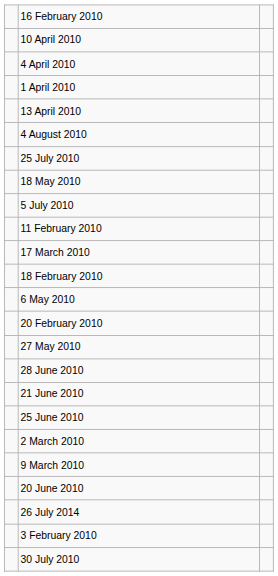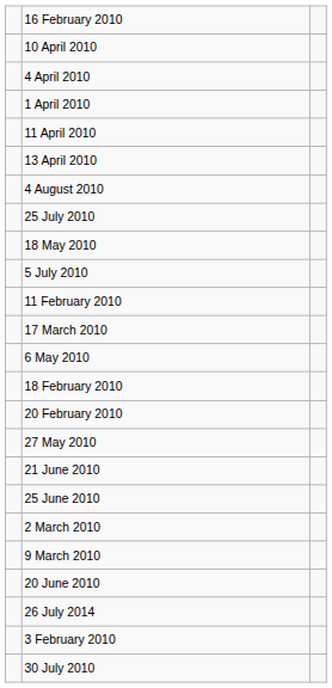 <table class="wikitable" style="font-size: 80%; float: left; width: 26em; margin-right: 1em; height: 700px">
 <tr>
 <td></td>
 <td>16 February 2010</td>
 <td></td>
 </tr>
 <tr>
 <td></td>
 <td>10 April 2010</td>
 <td></td>
 </tr>
 <tr>
 <td></td>
 <td>4 April 2010</td>
 <td></td>
 </tr>
 <tr>
 <td></td>
 <td>1 April 2010</td>
+<td></td>
+</tr>
+<tr>
+<td></td>
+<td>11 April 2010</td>
 <td></td>
 </tr>
 <tr>
 <td></td>
 <td>13 April 2010</td>
 <td></td>
 </tr>
 <tr>
 <td></td>
 <td>4 August 2010</td>
 <td></td>
 </tr>
 <tr>
 <td></td>
 <td>25 July 2010</td>
 <td></td>
 </tr>
 <tr>
 <td></td>
 <td>18 May 2010</td>
 <td></td>
 </tr>
 <tr>
 <td></td>
 <td>5 July 2010</td>
 <td></td>
 </tr>
 <tr>
 <td></td>
 <td>11 February 2010</td>
 <td></td>
 </tr>
 <tr>
 <td></td>
 <td>17 March 2010</td>
 <td></td>
 </tr>
 <tr>
 <td></td>
-<td>18 February 2010</td>
+<td>6 May 2010</td>
 <td></td>
 </tr>
 <tr>
 <td></td>
-<td>6 May 2010</td>
+<td>18 February 2010</td>
 <td></td>
 </tr>
 <tr>
 <td></td>
 <td>20 February 2010</td>
 <td></td>
 </tr>
 <tr>
 <td></td>
 <td>27 May 2010</td>
-<td></td>
-</tr>
-<tr>
-<td><strong></strong></td>
-<td>28 June 2010</td>
 <td></td>
 </tr>
 <tr>
 <td></td>
 <td>21 June 2010</td>
 <td></td>
 </tr>
 <tr>
 <td></td>
 <td>25 June 2010</td>
 <td></td>
 </tr>
 <tr>
 <td></td>
 <td>2 March 2010</td>
 <td></td>
 </tr>
 <tr>
 <td></td>
 <td>9 March 2010</td>
 <td></td>
 </tr>
 <tr>
 <td></td>
 <td>20 June 2010</td>
 <td></td>
 </tr>
 <tr>
 <td></td>
 <td>26 July 2014</td>
 <td></td>
 </tr>
 <tr>
 <td></td>
 <td>3 February 2010</td>
 <td></td>
 </tr>
 <tr>
 <td></td>
 <td>30 July 2010</td>
 <td></td>
 </tr>
 </table>
